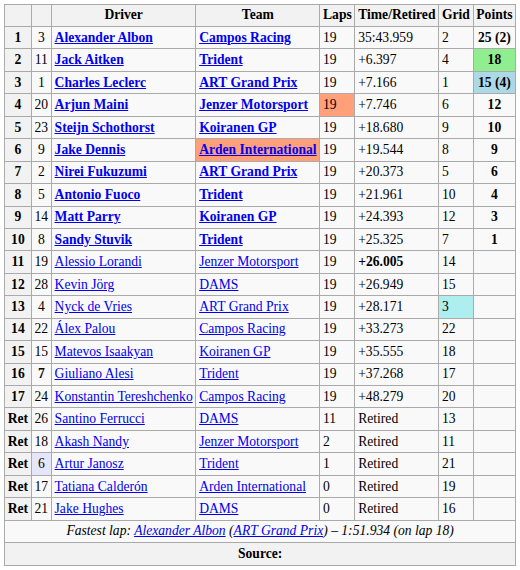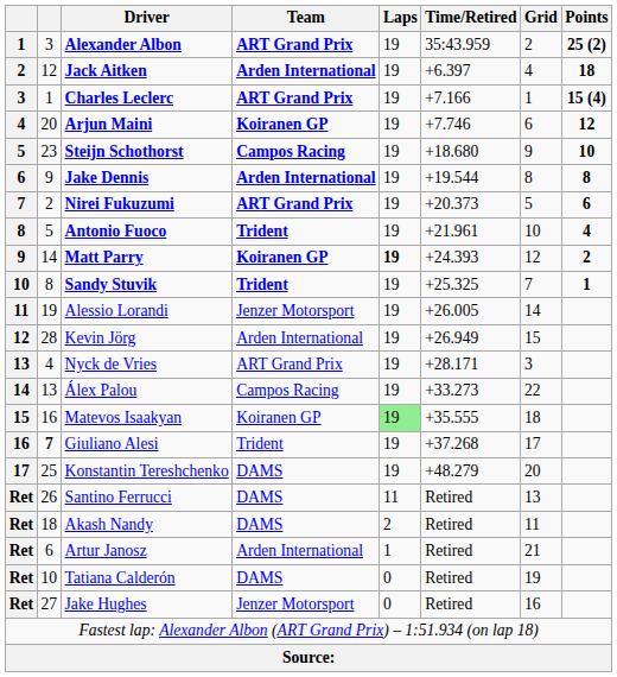 <table class="wikitable" style="font-size:85%">
 <tr>
 <th></th>
 <th></th>
 <th>Driver</th>
 <th>Team</th>
 <th>Laps</th>
 <th>Time/Retired</th>
 <th>Grid</th>
 <th>Points</th>
 </tr>
 <tr>
 <th>1</th>
 <td align="center">3</td>
 <td> <strong><a href='#'>Alexander Albon</a></strong></td>
-<td><strong><a href='#'>Campos Racing</a></strong></td>
+<td><strong><a href='#'>ART Grand Prix</a></strong></td>
 <td>19</td>
 <td>35:43.959</td>
 <td>2</td>
 <td align="center"><strong>25 (2)</strong></td>
 </tr>
 <tr>
 <th>2</th>
-<td align="center">11</td>
+<td align="center">12</td>
 <td> <strong><a href='#'>Jack Aitken</a></strong></td>
-<td><strong><a href='#'>Trident</a></strong></td>
+<td><strong><a href='#'>Arden International</a></strong></td>
 <td>19</td>
 <td>+6.397</td>
 <td>4</td>
-<td align="center" style="background: lightgreen;"><strong>18</strong></td>
+<td align="center"><strong>18</strong></td>
 </tr>
 <tr>
 <th>3</th>
 <td align="center">1</td>
 <td> <strong><a href='#'>Charles Leclerc</a></strong></td>
 <td><strong><a href='#'>ART Grand Prix</a></strong></td>
 <td>19</td>
 <td>+7.166</td>
 <td>1</td>
-<td align="center" style="background: lightblue;"><strong>15 (4)</strong></td>
+<td align="center"><strong>15 (4)</strong></td>
 </tr>
 <tr>
 <th>4</th>
 <td align="center">20</td>
 <td> <strong><a href='#'>Arjun Maini</a></strong></td>
-<td><strong><a href='#'>Jenzer Motorsport</a></strong></td>
-<td style="background: lightsalmon;">19</td>
+<td><strong><a href='#'>Koiranen GP</a></strong></td>
+<td>19</td>
 <td>+7.746</td>
 <td>6</td>
 <td align="center"><strong>12</strong></td>
 </tr>
 <tr>
 <th>5</th>
 <td align="center">23</td>
 <td> <strong><a href='#'>Steijn Schothorst</a></strong></td>
-<td><strong><a href='#'>Koiranen GP</a></strong></td>
+<td><strong><a href='#'>Campos Racing</a></strong></td>
 <td>19</td>
 <td>+18.680</td>
 <td>9</td>
 <td align="center"><strong>10</strong></td>
 </tr>
 <tr>
 <th>6</th>
 <td align="center">9</td>
 <td> <strong><a href='#'>Jake Dennis</a></strong></td>
-<td style="background: lightsalmon;"><strong><a href='#'>Arden International</a></strong></td>
+<td><strong><a href='#'>Arden International</a></strong></td>
 <td>19</td>
 <td>+19.544</td>
 <td>8</td>
-<td align="center"><strong>9</strong></td>
+<td align="center"><strong>8</strong></td>
 </tr>
 <tr>
 <th>7</th>
 <td align="center">2</td>
 <td> <strong><a href='#'>Nirei Fukuzumi</a></strong></td>
 <td><strong><a href='#'>ART Grand Prix</a></strong></td>
 <td>19</td>
 <td>+20.373</td>
 <td>5</td>
 <td align="center"><strong>6</strong></td>
 </tr>
 <tr>
 <th>8</th>
 <td align="center">5</td>
 <td> <strong><a href='#'>Antonio Fuoco</a></strong></td>
 <td><strong><a href='#'>Trident</a></strong></td>
 <td>19</td>
 <td>+21.961</td>
 <td>10</td>
 <td align="center"><strong>4</strong></td>
 </tr>
 <tr>
 <th>9</th>
 <td align="center">14</td>
 <td> <strong><a href='#'>Matt Parry</a></strong></td>
 <td><strong><a href='#'>Koiranen GP</a></strong></td>
-<td>19</td>
+<td><strong>19</strong></td>
 <td>+24.393</td>
 <td>12</td>
-<td align="center"><strong>3</strong></td>
+<td align="center"><strong>2</strong></td>
 </tr>
 <tr>
 <th>10</th>
 <td align="center">8</td>
 <td> <strong><a href='#'>Sandy Stuvik</a></strong></td>
 <td><strong><a href='#'>Trident</a></strong></td>
 <td>19</td>
 <td>+25.325</td>
 <td>7</td>
 <td align="center"><strong>1</strong></td>
 </tr>
 <tr>
 <th>11</th>
 <td align="center">19</td>
 <td> <a href='#'>Alessio Lorandi</a></td>
 <td><a href='#'>Jenzer Motorsport</a></td>
 <td>19</td>
-<td><strong>+26.005</strong></td>
+<td>+26.005</td>
 <td>14</td>
 <td></td>
 </tr>
 <tr>
 <th>12</th>
 <td align="center">28</td>
 <td> <a href='#'>Kevin Jörg</a></td>
-<td><a href='#'>DAMS</a></td>
+<td><a href='#'>Arden International</a></td>
 <td>19</td>
 <td>+26.949</td>
 <td>15</td>
 <td></td>
 </tr>
 <tr>
 <th>13</th>
 <td align="center">4</td>
 <td> <a href='#'>Nyck de Vries</a></td>
 <td><a href='#'>ART Grand Prix</a></td>
 <td>19</td>
 <td>+28.171</td>
-<td style="background: paleturquoise;">3</td>
+<td>3</td>
 <td></td>
 </tr>
 <tr>
 <th>14</th>
-<td align="center">22</td>
+<td align="center">13</td>
 <td> <a href='#'>Álex Palou</a></td>
 <td><a href='#'>Campos Racing</a></td>
 <td>19</td>
 <td>+33.273</td>
 <td>22</td>
 <td></td>
 </tr>
 <tr>
 <th>15</th>
-<td align="center">15</td>
+<td align="center">16</td>
 <td> <a href='#'>Matevos Isaakyan</a></td>
 <td><a href='#'>Koiranen GP</a></td>
-<td>19</td>
+<td style="background: lightgreen;">19</td>
 <td>+35.555</td>
 <td>18</td>
 <td></td>
 </tr>
 <tr>
 <th>16</th>
 <td align="center"><strong>7</strong></td>
 <td> <a href='#'>Giuliano Alesi</a></td>
 <td><a href='#'>Trident</a></td>
 <td>19</td>
 <td>+37.268</td>
 <td>17</td>
 <td></td>
 </tr>
 <tr>
 <th>17</th>
-<td align="center">24</td>
+<td align="center">25</td>
 <td> <a href='#'>Konstantin Tereshchenko</a></td>
-<td><a href='#'>Campos Racing</a></td>
+<td><a href='#'>DAMS</a></td>
 <td>19</td>
 <td>+48.279</td>
 <td>20</td>
 <td></td>
 </tr>
 <tr>
 <th>Ret</th>
 <td align="center">26</td>
 <td> <a href='#'>Santino Ferrucci</a></td>
 <td><a href='#'>DAMS</a></td>
 <td>11</td>
 <td>Retired</td>
 <td>13</td>
 <td></td>
 </tr>
 <tr>
 <th>Ret</th>
 <td align="center">18</td>
 <td> <a href='#'>Akash Nandy</a></td>
-<td><a href='#'>Jenzer Motorsport</a></td>
+<td><a href='#'>DAMS</a></td>
 <td>2</td>
 <td>Retired</td>
 <td>11</td>
 <td></td>
 </tr>
 <tr>
 <th>Ret</th>
-<td align="center" style="background: lavender;">6</td>
+<td align="center">6</td>
 <td> <a href='#'>Artur Janosz</a></td>
-<td><a href='#'>Trident</a></td>
+<td><a href='#'>Arden International</a></td>
 <td>1</td>
 <td>Retired</td>
 <td>21</td>
 <td></td>
 </tr>
 <tr>
 <th>Ret</th>
-<td align="center">17</td>
+<td align="center">10</td>
 <td> <a href='#'>Tatiana Calderón</a></td>
-<td><a href='#'>Arden International</a></td>
+<td><a href='#'>DAMS</a></td>
 <td>0</td>
 <td>Retired</td>
 <td>19</td>
 <td></td>
 </tr>
 <tr>
 <th>Ret</th>
-<td align="center">21</td>
+<td align="center">27</td>
 <td> <a href='#'>Jake Hughes</a></td>
-<td><a href='#'>DAMS</a></td>
+<td><a href='#'>Jenzer Motorsport</a></td>
 <td>0</td>
 <td>Retired</td>
 <td>16</td>
 <td></td>
 </tr>
 <tr>
 <td colspan="8" align="center"><em>Fastest lap:  <a href='#'>Alexander Albon</a> (<a href='#'>ART Grand Prix</a>) – 1:51.934 (on lap 18)</em></td>
 </tr>
 <tr>
 <th colspan="8">Source:</th>
 </tr>
 <tr>
 </tr>
 </table>
